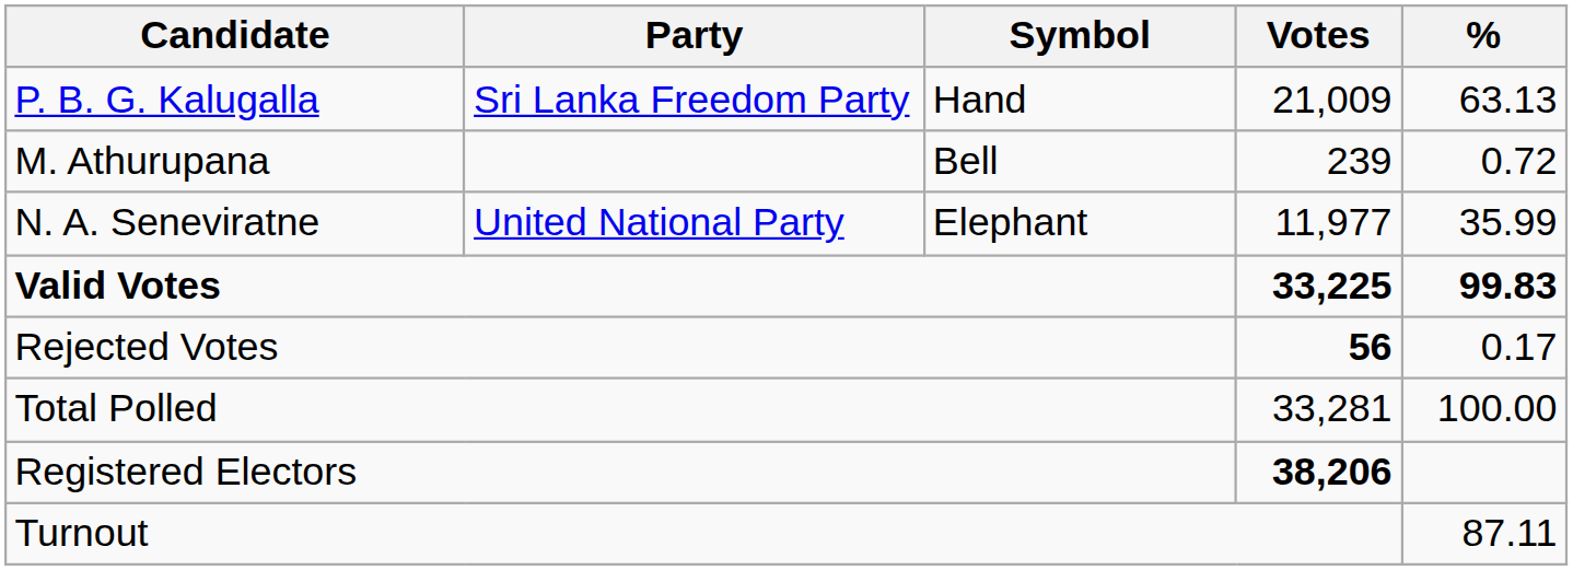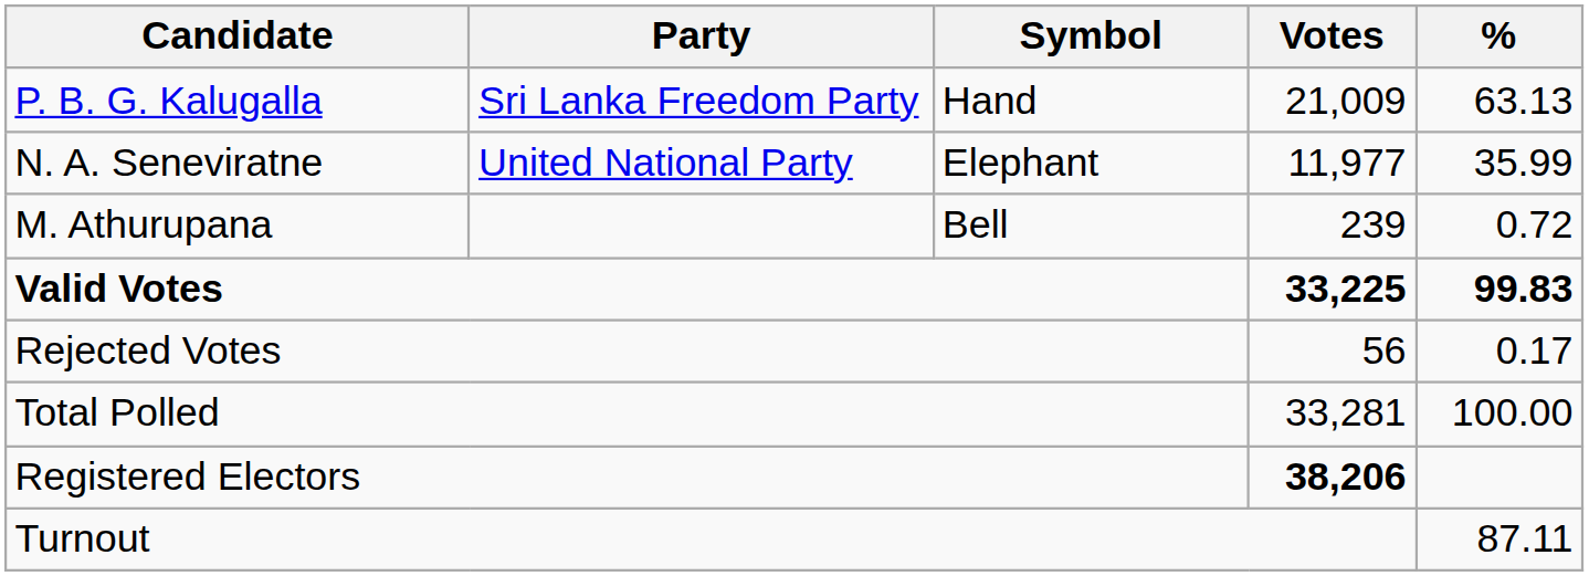 <table class="wikitable" border="1" style="text-align:right;">
 <tr>
 <th align=left width="180">Candidate</th>
 <th align=left width="180">Party</th>
 <th align=left width="120">Symbol</th>
 <th align=left width="60">Votes</th>
 <th align=left width="60">%</th>
 </tr>
 <tr>
 <td align=left><a href='#'>P. B. G. Kalugalla</a></td>
 <td align=left><a href='#'>Sri Lanka Freedom Party</a></td>
 <td align=left>Hand</td>
 <td align=right>21,009</td>
 <td align=right>63.13</td>
 </tr>
 <tr>
+<td align=left>N. A. Seneviratne</td>
+<td align=left><a href='#'>United National Party</a></td>
+<td align=left>Elephant</td>
+<td align=right>11,977</td>
+<td align=right>35.99</td>
+</tr>
+<tr>
 <td align=left>M. Athurupana</td>
 <td align=left></td>
 <td align=left>Bell</td>
 <td align=right>239</td>
 <td align=right>0.72</td>
-</tr>
-<tr>
-<td align=left>N. A. Seneviratne</td>
-<td align=left><a href='#'>United National Party</a></td>
-<td align=left>Elephant</td>
-<td align=right>11,977</td>
-<td align=right>35.99</td>
 </tr>
 <tr>
 <td align=left colspan=3><strong>Valid Votes</strong></td>
 <td align=right><strong>33,225</strong></td>
 <td align=right><strong>99.83</strong></td>
 </tr>
 <tr>
 <td align=left colspan=3>Rejected Votes</td>
-<td align=right><strong>56</strong></td>
+<td align=right>56</td>
 <td align=right>0.17</td>
 </tr>
 <tr>
 <td align=left colspan=3>Total Polled</td>
 <td align=right>33,281</td>
 <td align=right>100.00</td>
 </tr>
 <tr>
 <td align=left colspan=3>Registered Electors</td>
 <td align=right><strong>38,206</strong></td>
 <td></td>
 </tr>
 <tr>
 <td align=left colspan=4>Turnout</td>
 <td align=right>87.11</td>
 </tr>
 </table>
